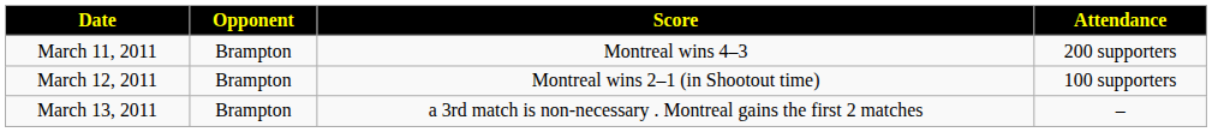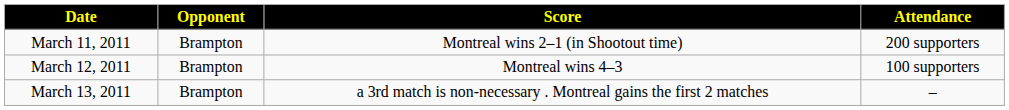 <table class="wikitable" width="80%">
 <tr align="center"  style="background:black;color:yellow;">
 <td><strong>Date</strong></td>
 <td><strong>Opponent</strong></td>
 <td><strong>Score</strong></td>
 <td><strong>Attendance</strong></td>
 </tr>
 <tr align="center" bgcolor="">
 <td>March 11, 2011</td>
 <td>Brampton</td>
-<td>Montreal wins  4–3</td>
+<td>Montreal wins 2–1 (in Shootout time)</td>
 <td>200 supporters</td>
 </tr>
 <tr align="center" bgcolor="">
 <td>March 12, 2011</td>
 <td>Brampton</td>
-<td>Montreal wins 2–1 (in Shootout time)</td>
+<td>Montreal wins  4–3</td>
 <td>100 supporters</td>
 </tr>
 <tr align="center" bgcolor="">
 <td>March 13, 2011</td>
 <td>Brampton</td>
 <td>a 3rd match is non-necessary . Montreal gains the first 2 matches</td>
 <td>–</td>
 </tr>
 <tr align="center" bgcolor="">
 </tr>
 </table>
